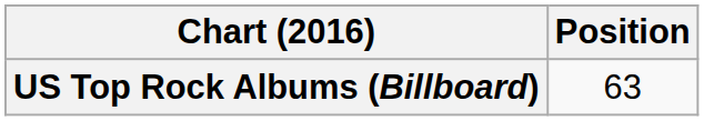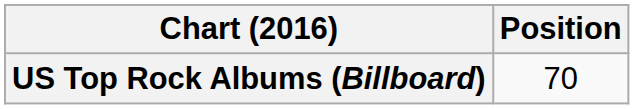 <table class="wikitable plainrowheaders" style="text-align:center">
 <tr>
 <th scope="col">Chart (2016)</th>
 <th scope="col">Position</th>
 </tr>
 <tr>
 <th scope="row">US Top Rock Albums (<em>Billboard</em>)</th>
-<td>63</td>
+<td>70</td>
 </tr>
 </table>
